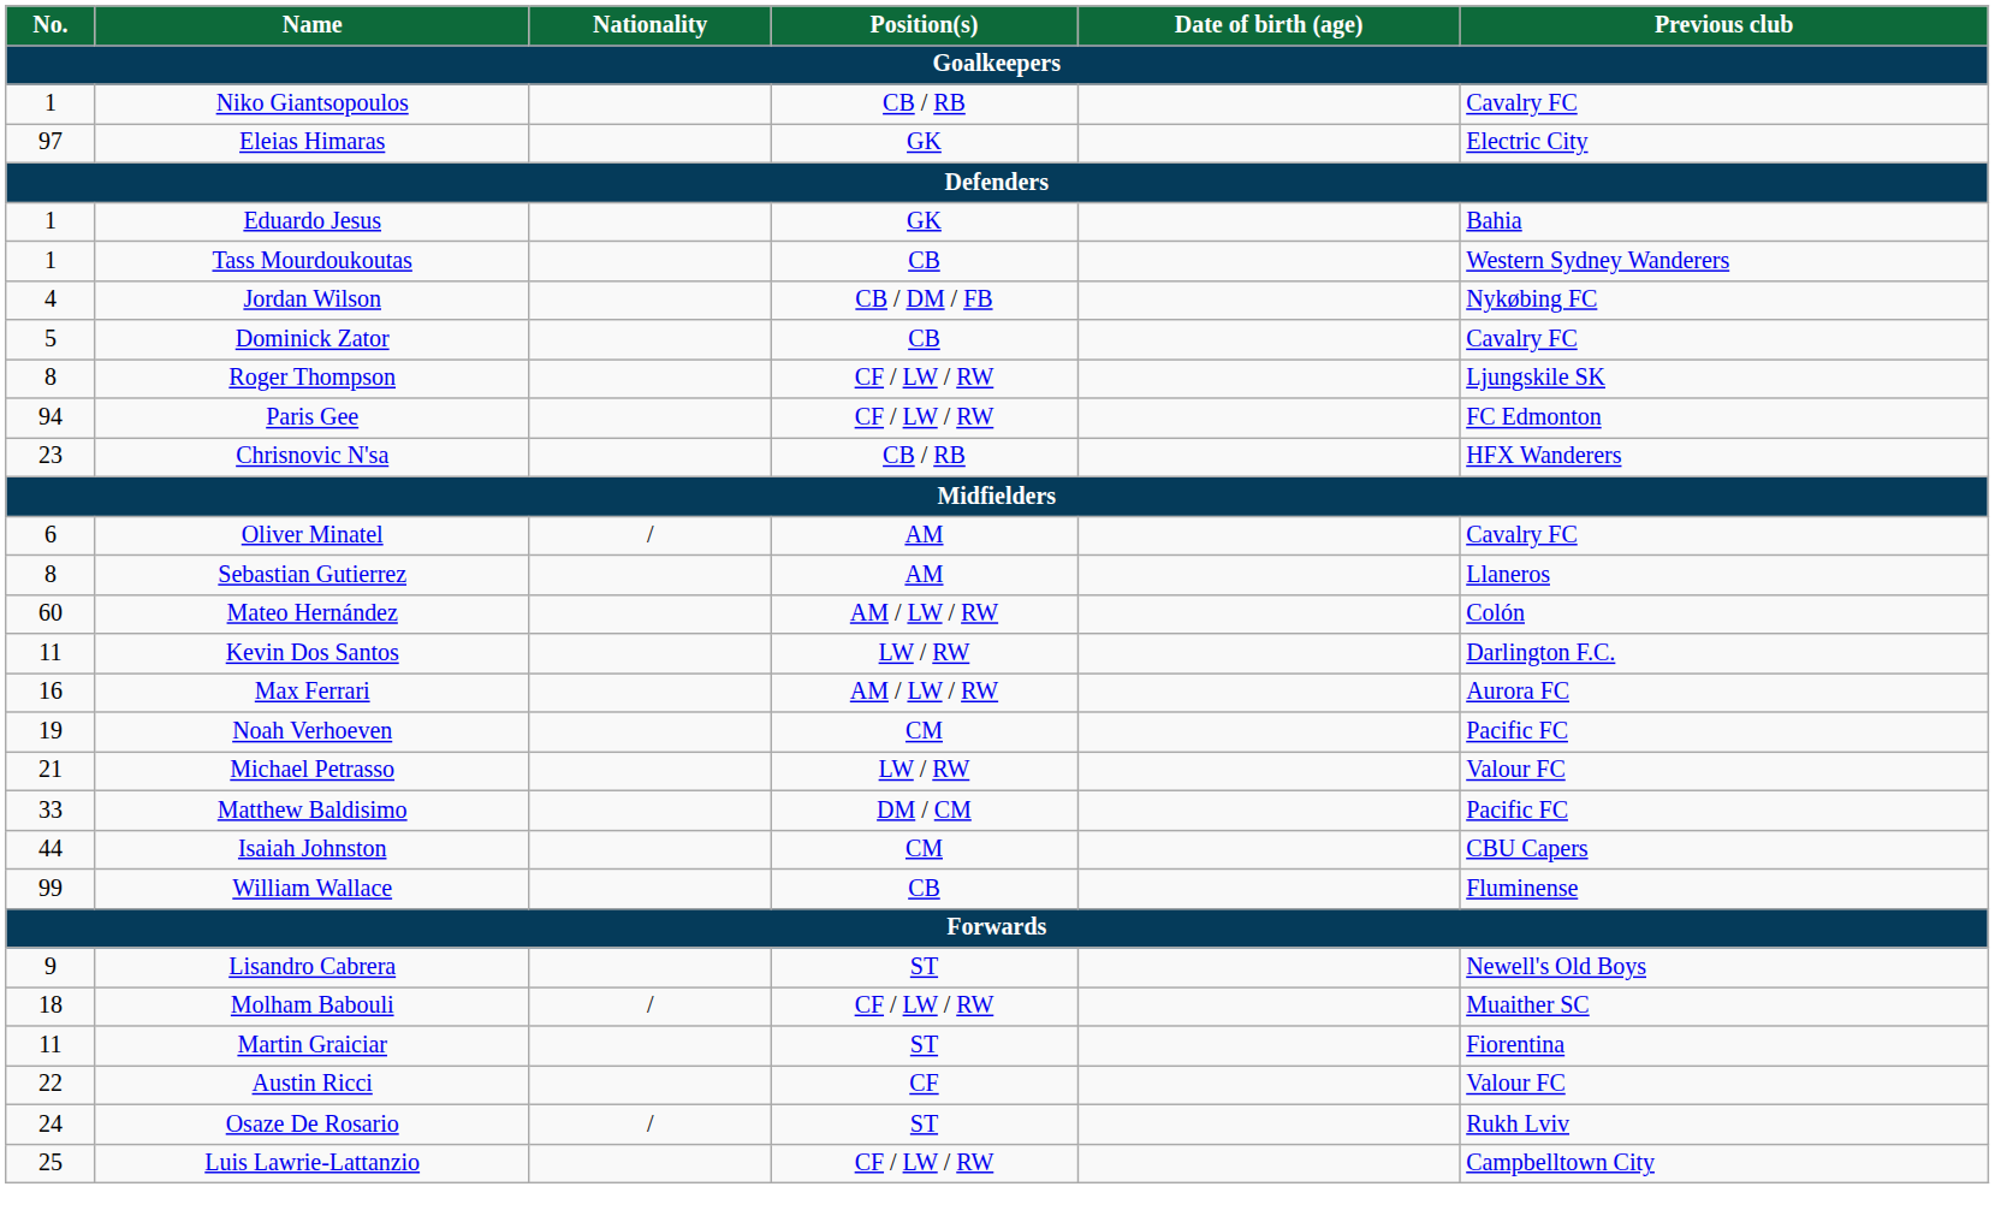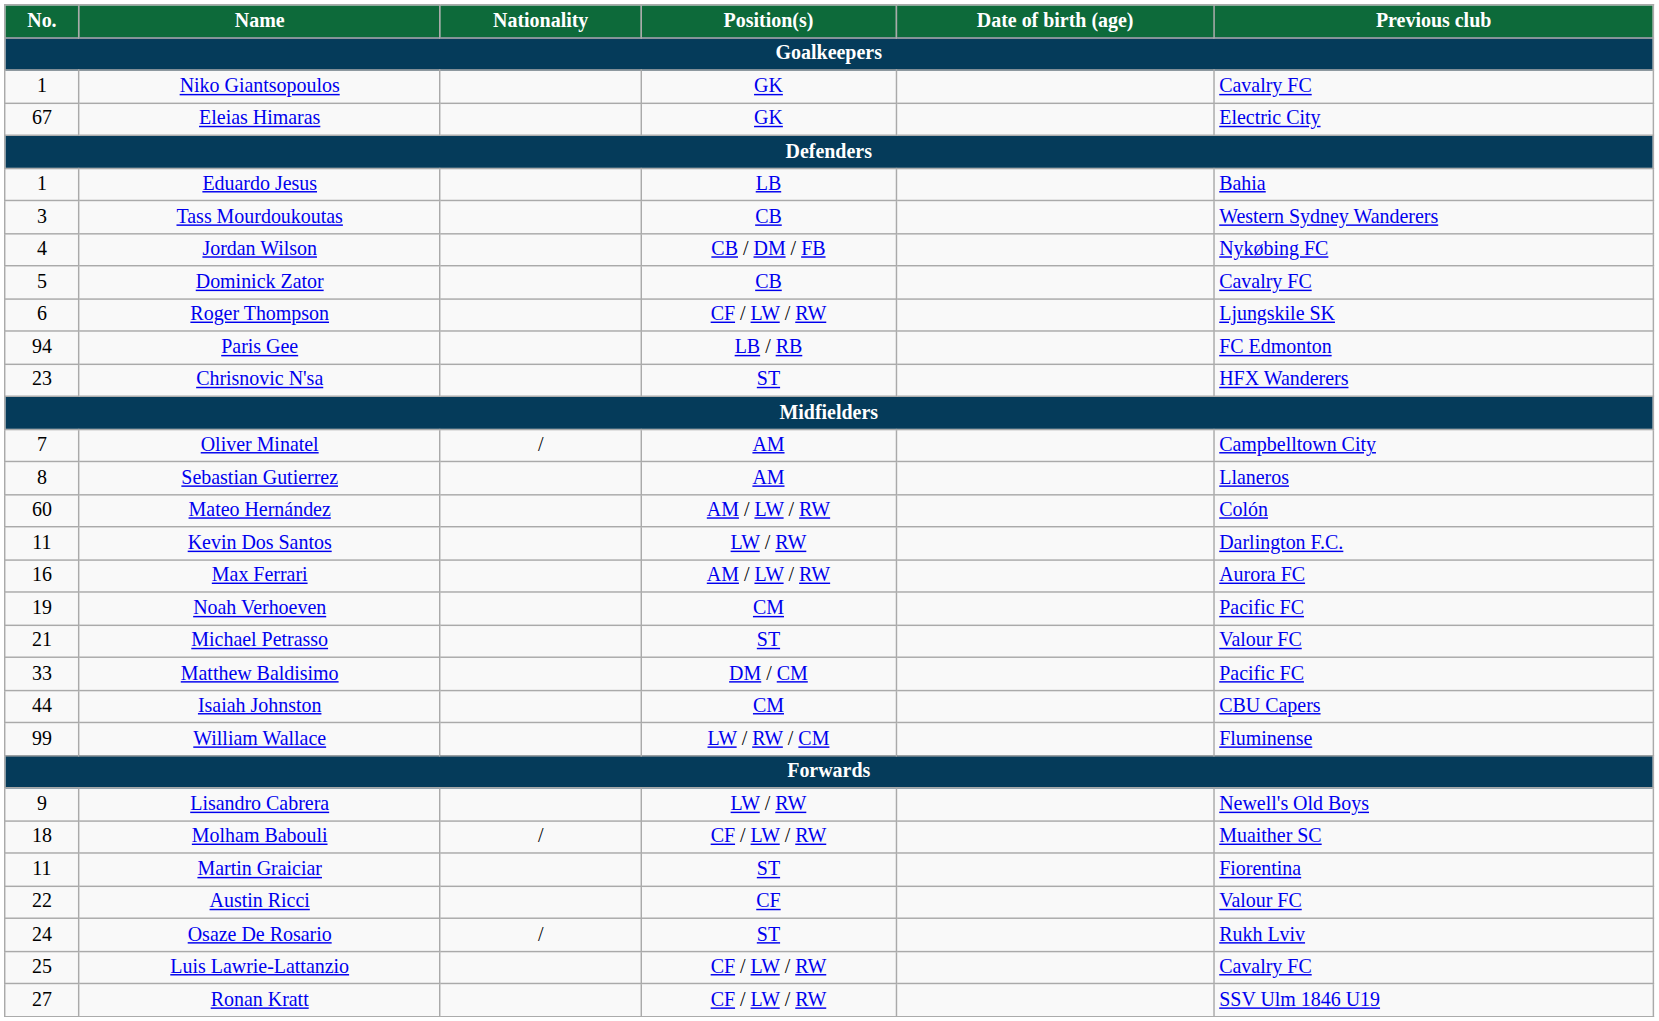 <table class="wikitable" style="text-align:center; font-size:86%; width:90%;">
 <tr>
 <th style="background:#0d6a3a; color:white; text-align:center;">No.</th>
 <th style="background:#0d6a3a; color:white; text-align:center;">Name</th>
 <th style="background:#0d6a3a; color:white; text-align:center;">Nationality</th>
 <th style="background:#0d6a3a; color:white; text-align:center;">Position(s)</th>
 <th style="background:#0d6a3a; color:white; text-align:center;">Date of birth (age)</th>
 <th style="background:#0d6a3a; color:white; text-align:center;">Previous club</th>
 </tr>
 <tr>
 <th colspan="6" style="background:#053b5a; color:white; text-align:center;">Goalkeepers</th>
 </tr>
 <tr>
 <td>1</td>
 <td><a href='#'>Niko Giantsopoulos</a></td>
 <td></td>
-<td><a href='#'>CB</a> / <a href='#'>RB</a></td>
+<td><a href='#'>GK</a></td>
 <td></td>
 <td align="left"> <a href='#'>Cavalry FC</a></td>
 </tr>
 <tr>
-<td>97</td>
+<td>67</td>
 <td><a href='#'>Eleias Himaras</a></td>
 <td></td>
 <td><a href='#'>GK</a></td>
 <td></td>
 <td align="left"> <a href='#'>Electric City</a></td>
 </tr>
 <tr>
 <th colspan="6" style="background:#053b5a; color:white; text-align:center;">Defenders</th>
 </tr>
 <tr>
 <td>1</td>
 <td><a href='#'>Eduardo Jesus</a></td>
 <td></td>
-<td><a href='#'>GK</a></td>
+<td><a href='#'>LB</a></td>
 <td></td>
 <td align="left"> <a href='#'>Bahia</a></td>
 </tr>
 <tr>
-<td>1</td>
+<td>3</td>
 <td><a href='#'>Tass Mourdoukoutas</a></td>
 <td></td>
 <td><a href='#'>CB</a></td>
 <td></td>
 <td align="left"> <a href='#'>Western Sydney Wanderers</a></td>
 </tr>
 <tr>
 <td>4</td>
 <td><a href='#'>Jordan Wilson</a></td>
 <td></td>
 <td><a href='#'>CB</a> / <a href='#'>DM</a> / <a href='#'>FB</a></td>
 <td></td>
 <td align="left"> <a href='#'>Nykøbing FC</a></td>
 </tr>
 <tr>
 <td>5</td>
 <td><a href='#'>Dominick Zator</a></td>
 <td></td>
 <td><a href='#'>CB</a></td>
 <td></td>
 <td align="left"> <a href='#'>Cavalry FC</a></td>
 </tr>
 <tr>
-<td>8</td>
+<td>6</td>
 <td><a href='#'>Roger Thompson</a></td>
 <td></td>
 <td><a href='#'>CF</a> / <a href='#'>LW</a> / <a href='#'>RW</a></td>
 <td></td>
 <td align="left"> <a href='#'>Ljungskile SK</a></td>
 </tr>
 <tr>
 <td>94</td>
 <td><a href='#'>Paris Gee</a></td>
 <td></td>
-<td><a href='#'>CF</a> / <a href='#'>LW</a> / <a href='#'>RW</a></td>
+<td><a href='#'>LB</a> / <a href='#'>RB</a></td>
 <td></td>
 <td align="left"> <a href='#'>FC Edmonton</a></td>
 </tr>
 <tr>
 <td>23</td>
 <td><a href='#'>Chrisnovic N'sa</a></td>
 <td></td>
-<td><a href='#'>CB</a> / <a href='#'>RB</a></td>
+<td><a href='#'>ST</a></td>
 <td></td>
 <td align="left"> <a href='#'>HFX Wanderers</a></td>
 </tr>
 <tr>
 <th colspan="6" style="background:#053b5a; color:white; text-align:center;">Midfielders</th>
 </tr>
 <tr>
-<td>6</td>
+<td>7</td>
 <td><a href='#'>Oliver Minatel</a></td>
 <td> / </td>
 <td><a href='#'>AM</a></td>
 <td></td>
-<td align="left"> <a href='#'>Cavalry FC</a></td>
+<td align="left"> <a href='#'>Campbelltown City</a></td>
 </tr>
 <tr>
 <td>8</td>
 <td><a href='#'>Sebastian Gutierrez</a></td>
 <td></td>
 <td><a href='#'>AM</a></td>
 <td></td>
 <td align="left"> <a href='#'>Llaneros</a></td>
 </tr>
 <tr>
 <td>60</td>
 <td><a href='#'>Mateo Hernández</a></td>
 <td></td>
 <td><a href='#'>AM</a> / <a href='#'>LW</a> /  <a href='#'>RW</a></td>
 <td></td>
 <td align="left"> <a href='#'>Colón</a></td>
 </tr>
 <tr>
 <td>11</td>
 <td><a href='#'>Kevin Dos Santos</a></td>
 <td></td>
 <td><a href='#'>LW</a> /  <a href='#'>RW</a></td>
 <td></td>
 <td align="left"> <a href='#'>Darlington F.C.</a></td>
 </tr>
 <tr>
 <td>16</td>
 <td><a href='#'>Max Ferrari</a></td>
 <td></td>
 <td><a href='#'>AM</a> / <a href='#'>LW</a> /  <a href='#'>RW</a></td>
 <td></td>
 <td align="left"> <a href='#'>Aurora FC</a></td>
 </tr>
 <tr>
 <td>19</td>
 <td><a href='#'>Noah Verhoeven</a></td>
 <td></td>
 <td><a href='#'>CM</a></td>
 <td></td>
 <td align="left"> <a href='#'>Pacific FC</a></td>
 </tr>
 <tr>
 <td>21</td>
 <td><a href='#'>Michael Petrasso</a></td>
 <td></td>
-<td><a href='#'>LW</a> /  <a href='#'>RW</a></td>
+<td><a href='#'>ST</a></td>
 <td></td>
 <td align="left"> <a href='#'>Valour FC</a></td>
 </tr>
 <tr>
 <td>33</td>
 <td><a href='#'>Matthew Baldisimo</a></td>
 <td></td>
 <td><a href='#'>DM</a> / <a href='#'>CM</a></td>
 <td></td>
 <td align="left"> <a href='#'>Pacific FC</a></td>
 </tr>
 <tr>
 <td>44</td>
 <td><a href='#'>Isaiah Johnston</a></td>
 <td></td>
 <td><a href='#'>CM</a></td>
 <td></td>
 <td align="left"> <a href='#'>CBU Capers</a></td>
 </tr>
 <tr>
 <td>99</td>
 <td><a href='#'>William Wallace</a> </td>
 <td></td>
-<td><a href='#'>CB</a></td>
+<td><a href='#'>LW</a> /  <a href='#'>RW</a> / <a href='#'>CM</a></td>
 <td></td>
 <td align="left"> <a href='#'>Fluminense</a></td>
 </tr>
 <tr>
 <th colspan="6" style="background:#053b5a; color:white; text-align:center;">Forwards</th>
 </tr>
 <tr>
 <td>9</td>
 <td><a href='#'>Lisandro Cabrera</a></td>
 <td></td>
-<td><a href='#'>ST</a></td>
+<td><a href='#'>LW</a> /  <a href='#'>RW</a></td>
 <td></td>
 <td align="left"> <a href='#'>Newell's Old Boys</a></td>
 </tr>
 <tr>
 <td>18</td>
 <td><a href='#'>Molham Babouli</a></td>
 <td> / </td>
 <td><a href='#'>CF</a> / <a href='#'>LW</a> / <a href='#'>RW</a></td>
 <td></td>
 <td align="left"> <a href='#'>Muaither SC</a></td>
 </tr>
 <tr>
 <td>11</td>
 <td><a href='#'>Martin Graiciar</a> </td>
 <td></td>
 <td><a href='#'>ST</a></td>
 <td></td>
 <td align="left"> <a href='#'>Fiorentina</a></td>
 </tr>
 <tr>
 <td>22</td>
 <td><a href='#'>Austin Ricci</a> </td>
 <td></td>
 <td><a href='#'>CF</a></td>
 <td></td>
 <td align="left"> <a href='#'>Valour FC</a></td>
 </tr>
 <tr>
 <td>24</td>
 <td><a href='#'>Osaze De Rosario</a></td>
 <td> / </td>
 <td><a href='#'>ST</a></td>
 <td></td>
 <td align="left"> <a href='#'>Rukh Lviv</a></td>
 </tr>
 <tr>
 <td>25</td>
 <td><a href='#'>Luis Lawrie-Lattanzio</a></td>
 <td></td>
 <td><a href='#'>CF</a> / <a href='#'>LW</a> / <a href='#'>RW</a></td>
 <td></td>
-<td align="left"> <a href='#'>Campbelltown City</a></td>
+<td align="left"> <a href='#'>Cavalry FC</a></td>
+</tr>
+<tr>
+<td>27</td>
+<td><a href='#'>Ronan Kratt</a></td>
+<td></td>
+<td><a href='#'>CF</a> / <a href='#'>LW</a> / <a href='#'>RW</a></td>
+<td></td>
+<td align="left"> <a href='#'>SSV Ulm 1846 U19</a></td>
 </tr>
 <tr>
 </tr>
 </table>
